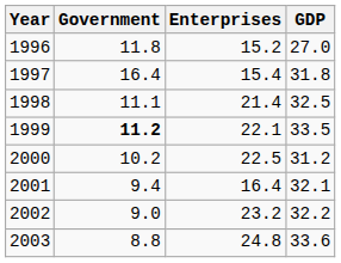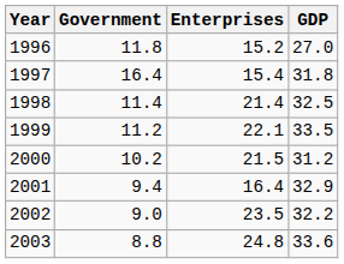 <table class="wikitable">
 <tr>
 <th>Year</th>
 <th>Government</th>
 <th>Enterprises</th>
 <th>GDP</th>
 </tr>
 <tr style="text-align:right;">
 <td>1996</td>
 <td>11.8</td>
 <td>15.2</td>
 <td>27.0</td>
 </tr>
 <tr style="text-align:right;">
 <td>1997</td>
 <td>16.4</td>
 <td>15.4</td>
 <td>31.8</td>
 </tr>
 <tr style="text-align:right;">
 <td>1998</td>
-<td>11.1</td>
+<td>11.4</td>
 <td>21.4</td>
 <td>32.5</td>
 </tr>
 <tr style="text-align:right;">
 <td>1999</td>
-<td><strong>11.2</strong></td>
+<td>11.2</td>
 <td>22.1</td>
 <td>33.5</td>
 </tr>
 <tr style="text-align:right;">
 <td>2000</td>
 <td>10.2</td>
-<td>22.5</td>
+<td>21.5</td>
 <td>31.2</td>
 </tr>
 <tr style="text-align:right;">
 <td>2001</td>
 <td>9.4</td>
 <td>16.4</td>
-<td>32.1</td>
+<td>32.9</td>
 </tr>
 <tr style="text-align:right;">
 <td>2002</td>
 <td>9.0</td>
-<td>23.2</td>
+<td>23.5</td>
 <td>32.2</td>
 </tr>
 <tr style="text-align:right;">
 <td>2003</td>
 <td>8.8</td>
 <td>24.8</td>
 <td>33.6</td>
 </tr>
 </table>
